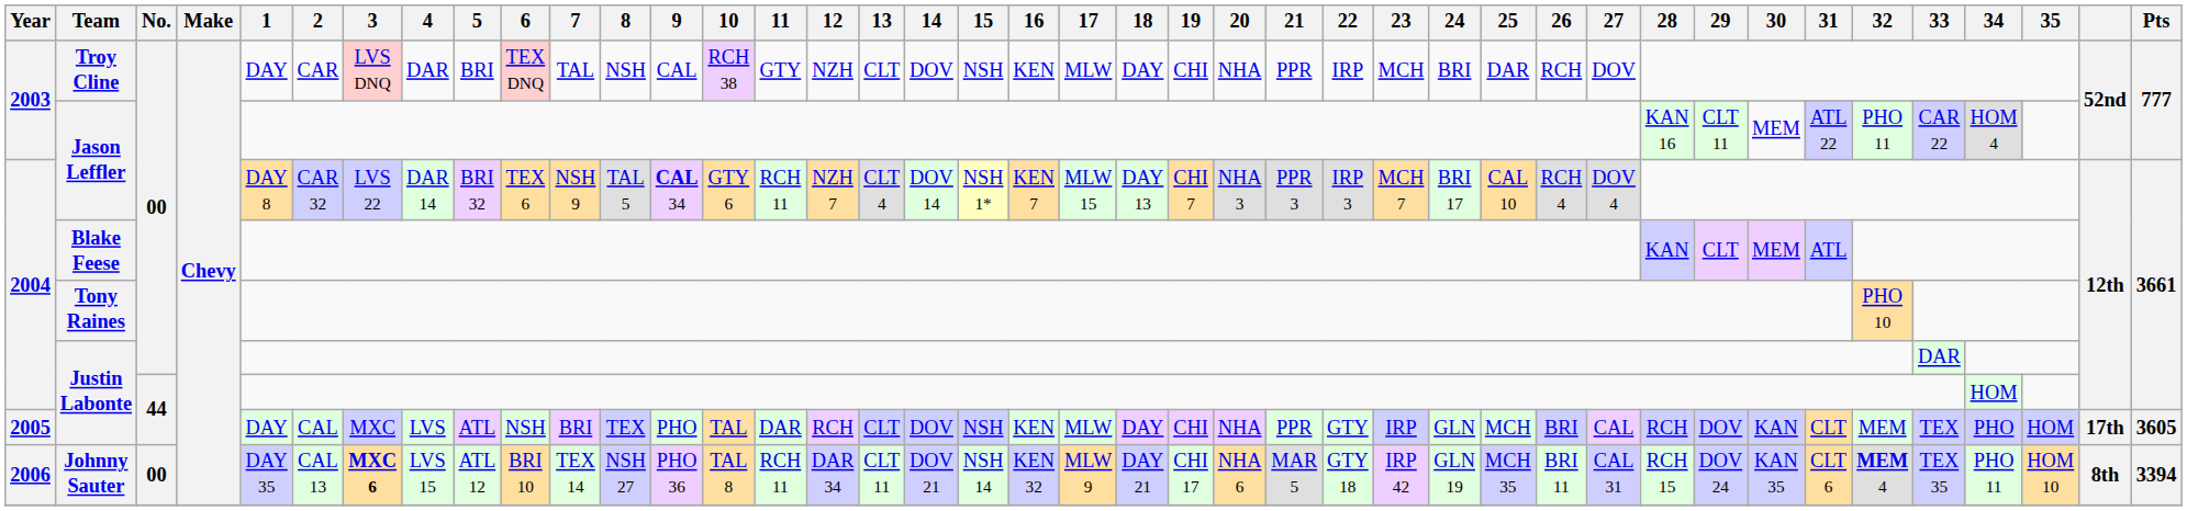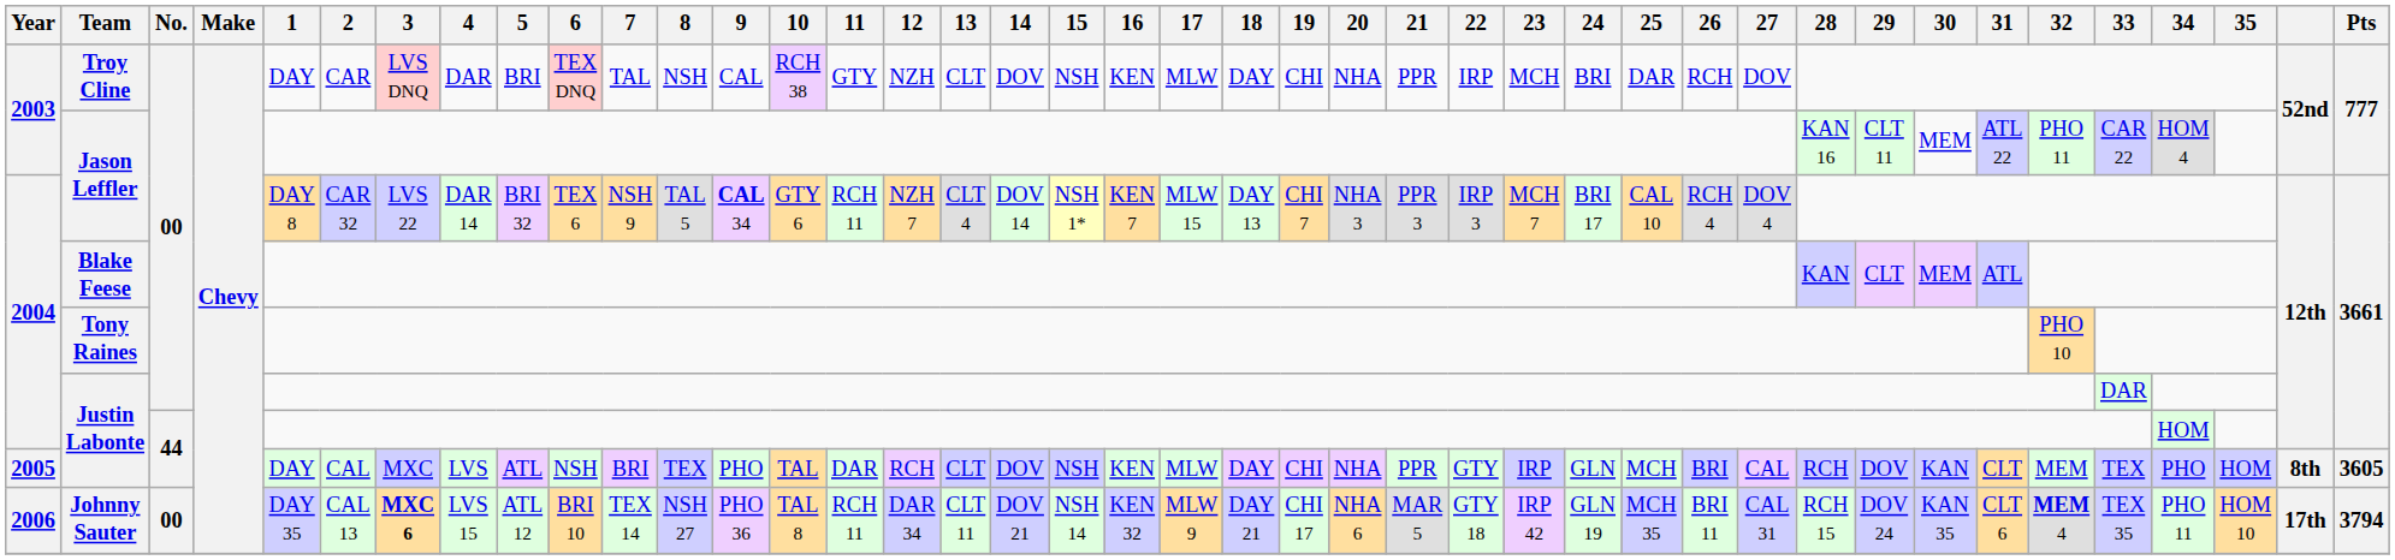 <table class="wikitable" style="text-align:center; font-size:75%">
 <tr>
 <th>Year</th>
 <th>Team</th>
 <th>No.</th>
 <th>Make</th>
 <th>1</th>
 <th>2</th>
 <th>3</th>
 <th>4</th>
 <th>5</th>
 <th>6</th>
 <th>7</th>
 <th>8</th>
 <th>9</th>
 <th>10</th>
 <th>11</th>
 <th>12</th>
 <th>13</th>
 <th>14</th>
 <th>15</th>
 <th>16</th>
 <th>17</th>
 <th>18</th>
 <th>19</th>
 <th>20</th>
 <th>21</th>
 <th>22</th>
 <th>23</th>
 <th>24</th>
 <th>25</th>
 <th>26</th>
 <th>27</th>
 <th>28</th>
 <th>29</th>
 <th>30</th>
 <th>31</th>
 <th>32</th>
 <th>33</th>
 <th>34</th>
 <th>35</th>
 <th></th>
 <th>Pts</th>
 </tr>
 <tr>
 <th rowspan="2"><a href='#'>2003</a></th>
 <th><a href='#'>Troy Cline</a></th>
 <th rowspan="6">00</th>
 <th rowspan="9"><a href='#'>Chevy</a></th>
 <td><a href='#'>DAY</a></td>
 <td><a href='#'>CAR</a></td>
 <td style="background:#FFCFCF;"><a href='#'>LVS</a><br><small>DNQ</small></td>
 <td><a href='#'>DAR</a></td>
 <td><a href='#'>BRI</a></td>
 <td style="background:#FFCFCF;"><a href='#'>TEX</a><br><small>DNQ</small></td>
 <td><a href='#'>TAL</a></td>
 <td><a href='#'>NSH</a></td>
 <td><a href='#'>CAL</a></td>
 <td style="background:#EFCFFF;"><a href='#'>RCH</a><br><small>38</small></td>
 <td><a href='#'>GTY</a></td>
 <td><a href='#'>NZH</a></td>
 <td><a href='#'>CLT</a></td>
 <td><a href='#'>DOV</a></td>
 <td><a href='#'>NSH</a></td>
 <td><a href='#'>KEN</a></td>
 <td><a href='#'>MLW</a></td>
 <td><a href='#'>DAY</a></td>
 <td><a href='#'>CHI</a></td>
 <td><a href='#'>NHA</a></td>
 <td><a href='#'>PPR</a></td>
 <td><a href='#'>IRP</a></td>
 <td><a href='#'>MCH</a></td>
 <td><a href='#'>BRI</a></td>
 <td><a href='#'>DAR</a></td>
 <td><a href='#'>RCH</a></td>
 <td><a href='#'>DOV</a></td>
 <td colspan="8"></td>
 <th rowspan="2">52nd</th>
 <th rowspan="2">777</th>
 </tr>
 <tr>
 <th rowspan="2"><a href='#'>Jason Leffler</a></th>
 <td colspan="27"></td>
 <td style="background:#DFFFDF;"><a href='#'>KAN</a><br><small>16</small></td>
 <td style="background:#DFFFDF;"><a href='#'>CLT</a><br><small>11</small></td>
 <td><a href='#'>MEM</a></td>
 <td style="background:#CFCFFF;"><a href='#'>ATL</a><br><small>22</small></td>
 <td style="background:#DFFFDF;"><a href='#'>PHO</a><br><small>11</small></td>
 <td style="background:#CFCFFF;"><a href='#'>CAR</a><br><small>22</small></td>
 <td style="background:#DFDFDF;"><a href='#'>HOM</a><br><small>4</small></td>
 <td></td>
 </tr>
 <tr>
 <th rowspan="5"><a href='#'>2004</a></th>
 <td style="background:#FFDF9F;"><a href='#'>DAY</a><br><small>8</small></td>
 <td style="background:#CFCFFF;"><a href='#'>CAR</a><br><small>32</small></td>
 <td style="background:#CFCFFF;"><a href='#'>LVS</a><br><small>22</small></td>
 <td style="background:#DFFFDF;"><a href='#'>DAR</a><br><small>14</small></td>
 <td style="background:#EFCFFF;"><a href='#'>BRI</a><br><small>32</small></td>
 <td style="background:#FFDF9F;"><a href='#'>TEX</a><br><small>6</small></td>
 <td style="background:#FFDF9F;"><a href='#'>NSH</a><br><small>9</small></td>
 <td style="background:#DFDFDF;"><a href='#'>TAL</a><br><small>5</small></td>
 <td style="background:#EFCFFF;"><strong><a href='#'>CAL</a></strong><br><small>34</small></td>
 <td style="background:#FFDF9F;"><a href='#'>GTY</a><br><small>6</small></td>
 <td style="background:#DFFFDF;"><a href='#'>RCH</a><br><small>11</small></td>
 <td style="background:#FFDF9F;"><a href='#'>NZH</a><br><small>7</small></td>
 <td style="background:#DFDFDF;"><a href='#'>CLT</a><br><small>4</small></td>
 <td style="background:#DFFFDF;"><a href='#'>DOV</a><br><small>14</small></td>
 <td style="background:#FFFFBF;"><a href='#'>NSH</a><br><small>1*</small></td>
 <td style="background:#FFDF9F;"><a href='#'>KEN</a><br><small>7</small></td>
 <td style="background:#DFFFDF;"><a href='#'>MLW</a><br><small>15</small></td>
 <td style="background:#DFFFDF;"><a href='#'>DAY</a><br><small>13</small></td>
 <td style="background:#FFDF9F;"><a href='#'>CHI</a><br><small>7</small></td>
 <td style="background:#DFDFDF;"><a href='#'>NHA</a><br><small>3</small></td>
 <td style="background:#DFDFDF;"><a href='#'>PPR</a><br><small>3</small></td>
 <td style="background:#DFDFDF;"><a href='#'>IRP</a><br><small>3</small></td>
 <td style="background:#FFDF9F;"><a href='#'>MCH</a><br><small>7</small></td>
 <td style="background:#DFFFDF;"><a href='#'>BRI</a><br><small>17</small></td>
 <td style="background:#FFDF9F;"><a href='#'>CAL</a><br><small>10</small></td>
 <td style="background:#DFDFDF;"><a href='#'>RCH</a><br><small>4</small></td>
 <td style="background:#DFDFDF;"><a href='#'>DOV</a><br><small>4</small></td>
 <td colspan="8"></td>
 <th rowspan="5">12th</th>
 <th rowspan="5">3661</th>
 </tr>
 <tr>
 <th><a href='#'>Blake Feese</a></th>
 <td colspan="27"></td>
 <td style="background:#CFCFFF;"><a href='#'>KAN</a><br></td>
 <td style="background:#EFCFFF;"><a href='#'>CLT</a><br></td>
 <td style="background:#EFCFFF;"><a href='#'>MEM</a><br></td>
 <td style="background:#CFCFFF;"><a href='#'>ATL</a><br></td>
 <td colspan="4"></td>
 </tr>
 <tr>
 <th><a href='#'>Tony Raines</a></th>
 <td colspan="31"></td>
 <td style="background:#FFDF9F;"><a href='#'>PHO</a><br><small>10</small></td>
 <td colspan="3"></td>
 </tr>
 <tr>
 <th rowspan="3"><a href='#'>Justin Labonte</a></th>
 <td colspan="32"></td>
 <td style="background:#DFFFDF;"><a href='#'>DAR</a><br></td>
 <td colspan="2"></td>
 </tr>
 <tr>
 <th rowspan="2">44</th>
 <td colspan="33"></td>
 <td style="background:#DFFFDF;"><a href='#'>HOM</a><br></td>
 <td></td>
 </tr>
 <tr>
 <th><a href='#'>2005</a></th>
 <td style="background:#DFFFDF;"><a href='#'>DAY</a><br></td>
 <td style="background:#DFFFDF;"><a href='#'>CAL</a><br></td>
 <td style="background:#CFCFFF;"><a href='#'>MXC</a><br></td>
 <td style="background:#DFFFDF;"><a href='#'>LVS</a><br></td>
 <td style="background:#EFCFFF;"><a href='#'>ATL</a><br></td>
 <td style="background:#DFFFDF;"><a href='#'>NSH</a><br></td>
 <td style="background:#EFCFFF;"><a href='#'>BRI</a><br></td>
 <td style="background:#CFCFFF;"><a href='#'>TEX</a><br></td>
 <td style="background:#DFFFDF;"><a href='#'>PHO</a><br></td>
 <td style="background:#FFDF9F;"><a href='#'>TAL</a><br></td>
 <td style="background:#DFFFDF;"><a href='#'>DAR</a><br></td>
 <td style="background:#EFCFFF;"><a href='#'>RCH</a><br></td>
 <td style="background:#CFCFFF;"><a href='#'>CLT</a><br></td>
 <td style="background:#CFCFFF;"><a href='#'>DOV</a><br></td>
 <td style="background:#CFCFFF;"><a href='#'>NSH</a><br></td>
 <td style="background:#DFFFDF;"><a href='#'>KEN</a><br></td>
 <td style="background:#DFFFDF;"><a href='#'>MLW</a><br></td>
 <td style="background:#EFCFFF;"><a href='#'>DAY</a><br></td>
 <td style="background:#EFCFFF;"><a href='#'>CHI</a><br></td>
 <td style="background:#EFCFFF;"><a href='#'>NHA</a><br></td>
 <td style="background:#DFFFDF;"><a href='#'>PPR</a><br></td>
 <td style="background:#DFFFDF;"><a href='#'>GTY</a><br></td>
 <td style="background:#CFCFFF;"><a href='#'>IRP</a><br></td>
 <td style="background:#DFFFDF;"><a href='#'>GLN</a><br></td>
 <td style="background:#DFFFDF;"><a href='#'>MCH</a><br></td>
 <td style="background:#CFCFFF;"><a href='#'>BRI</a><br></td>
 <td style="background:#EFCFFF;"><a href='#'>CAL</a><br></td>
 <td style="background:#CFCFFF;"><a href='#'>RCH</a><br></td>
 <td style="background:#CFCFFF;"><a href='#'>DOV</a><br></td>
 <td style="background:#CFCFFF;"><a href='#'>KAN</a><br></td>
 <td style="background:#FFDF9F;"><a href='#'>CLT</a><br></td>
 <td style="background:#DFFFDF;"><a href='#'>MEM</a><br></td>
 <td style="background:#CFCFFF;"><a href='#'>TEX</a><br></td>
 <td style="background:#CFCFFF;"><a href='#'>PHO</a><br></td>
 <td style="background:#CFCFFF;"><a href='#'>HOM</a><br></td>
-<th>17th</th>
+<th>8th</th>
 <th>3605</th>
 </tr>
 <tr>
 <th><a href='#'>2006</a></th>
 <th><a href='#'>Johnny Sauter</a></th>
 <th>00</th>
 <td style="background:#CFCFFF;"><a href='#'>DAY</a><br><small>35</small></td>
 <td style="background:#DFFFDF;"><a href='#'>CAL</a><br><small>13</small></td>
 <td style="background:#FFDF9F;"><strong><a href='#'>MXC</a><br><small>6</small></strong></td>
 <td style="background:#DFFFDF;"><a href='#'>LVS</a><br><small>15</small></td>
 <td style="background:#DFFFDF;"><a href='#'>ATL</a><br><small>12</small></td>
 <td style="background:#FFDF9F;"><a href='#'>BRI</a><br><small>10</small></td>
 <td style="background:#DFFFDF;"><a href='#'>TEX</a><br><small>14</small></td>
 <td style="background:#CFCFFF;"><a href='#'>NSH</a><br><small>27</small></td>
 <td style="background:#EFCFFF;"><a href='#'>PHO</a><br><small>36</small></td>
 <td style="background:#FFDF9F;"><a href='#'>TAL</a><br><small>8</small></td>
 <td style="background:#DFFFDF;"><a href='#'>RCH</a><br><small>11</small></td>
 <td style="background:#CFCFFF;"><a href='#'>DAR</a><br><small>34</small></td>
 <td style="background:#DFFFDF;"><a href='#'>CLT</a><br><small>11</small></td>
 <td style="background:#CFCFFF;"><a href='#'>DOV</a><br><small>21</small></td>
 <td style="background:#DFFFDF;"><a href='#'>NSH</a><br><small>14</small></td>
 <td style="background:#CFCFFF;"><a href='#'>KEN</a><br><small>32</small></td>
 <td style="background:#FFDF9F;"><a href='#'>MLW</a><br><small>9</small></td>
 <td style="background:#CFCFFF;"><a href='#'>DAY</a><br><small>21</small></td>
 <td style="background:#DFFFDF;"><a href='#'>CHI</a><br><small>17</small></td>
 <td style="background:#FFDF9F;"><a href='#'>NHA</a><br><small>6</small></td>
 <td style="background:#DFDFDF;"><a href='#'>MAR</a><br><small>5</small></td>
 <td style="background:#DFFFDF;"><a href='#'>GTY</a><br><small>18</small></td>
 <td style="background:#EFCFFF;"><a href='#'>IRP</a><br><small>42</small></td>
 <td style="background:#DFFFDF;"><a href='#'>GLN</a><br><small>19</small></td>
 <td style="background:#CFCFFF;"><a href='#'>MCH</a><br><small>35</small></td>
 <td style="background:#DFFFDF;"><a href='#'>BRI</a><br><small>11</small></td>
 <td style="background:#CFCFFF;"><a href='#'>CAL</a><br><small>31</small></td>
 <td style="background:#DFFFDF;"><a href='#'>RCH</a><br><small>15</small></td>
 <td style="background:#CFCFFF;"><a href='#'>DOV</a><br><small>24</small></td>
 <td style="background:#CFCFFF;"><a href='#'>KAN</a><br><small>35</small></td>
 <td style="background:#FFDF9F;"><a href='#'>CLT</a><br><small>6</small></td>
 <td style="background:#DFDFDF;"><strong><a href='#'>MEM</a></strong><br><small>4</small></td>
 <td style="background:#CFCFFF;"><a href='#'>TEX</a><br><small>35</small></td>
 <td style="background:#DFFFDF;"><a href='#'>PHO</a><br><small>11</small></td>
 <td style="background:#FFDF9F;"><a href='#'>HOM</a><br><small>10</small></td>
-<th>8th</th>
-<th>3394</th>
+<th>17th</th>
+<th>3794</th>
 </tr>
 <tr>
 </tr>
 </table>
